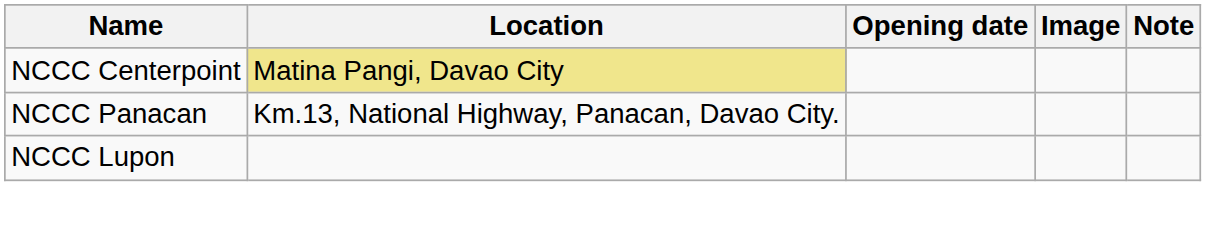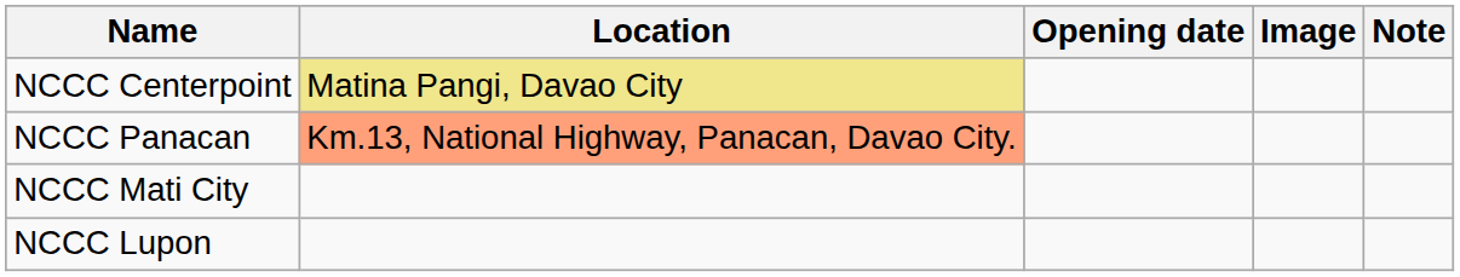 <table class="wikitable">
 <tr>
 <th>Name</th>
 <th>Location</th>
 <th>Opening date</th>
 <th>Image</th>
 <th>Note</th>
 </tr>
 <tr>
 <td>NCCC Centerpoint</td>
 <td style="background: khaki;">Matina Pangi, Davao City</td>
 <td></td>
 <td></td>
 <td></td>
 </tr>
 <tr>
 <td>NCCC Panacan</td>
-<td>Km.13, National Highway, Panacan, Davao City.</td>
+<td style="background: lightsalmon;">Km.13, National Highway, Panacan, Davao City.</td>
+<td></td>
+<td></td>
+<td></td>
+</tr>
+<tr>
+<td>NCCC Mati City</td>
+<td></td>
 <td></td>
 <td></td>
 <td></td>
 </tr>
 <tr>
 <td>NCCC Lupon</td>
 <td></td>
 <td></td>
 <td></td>
 <td></td>
 </tr>
 </table>
